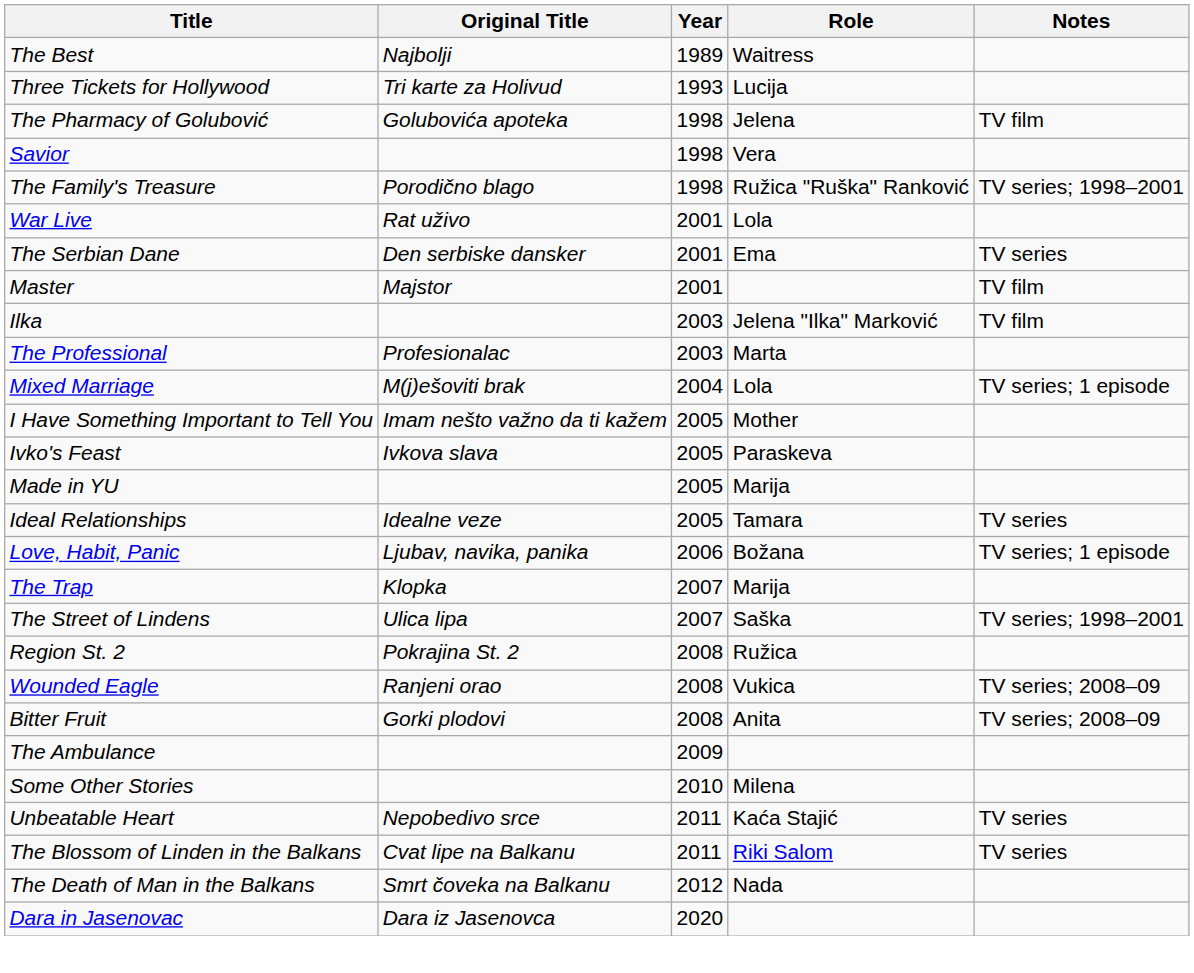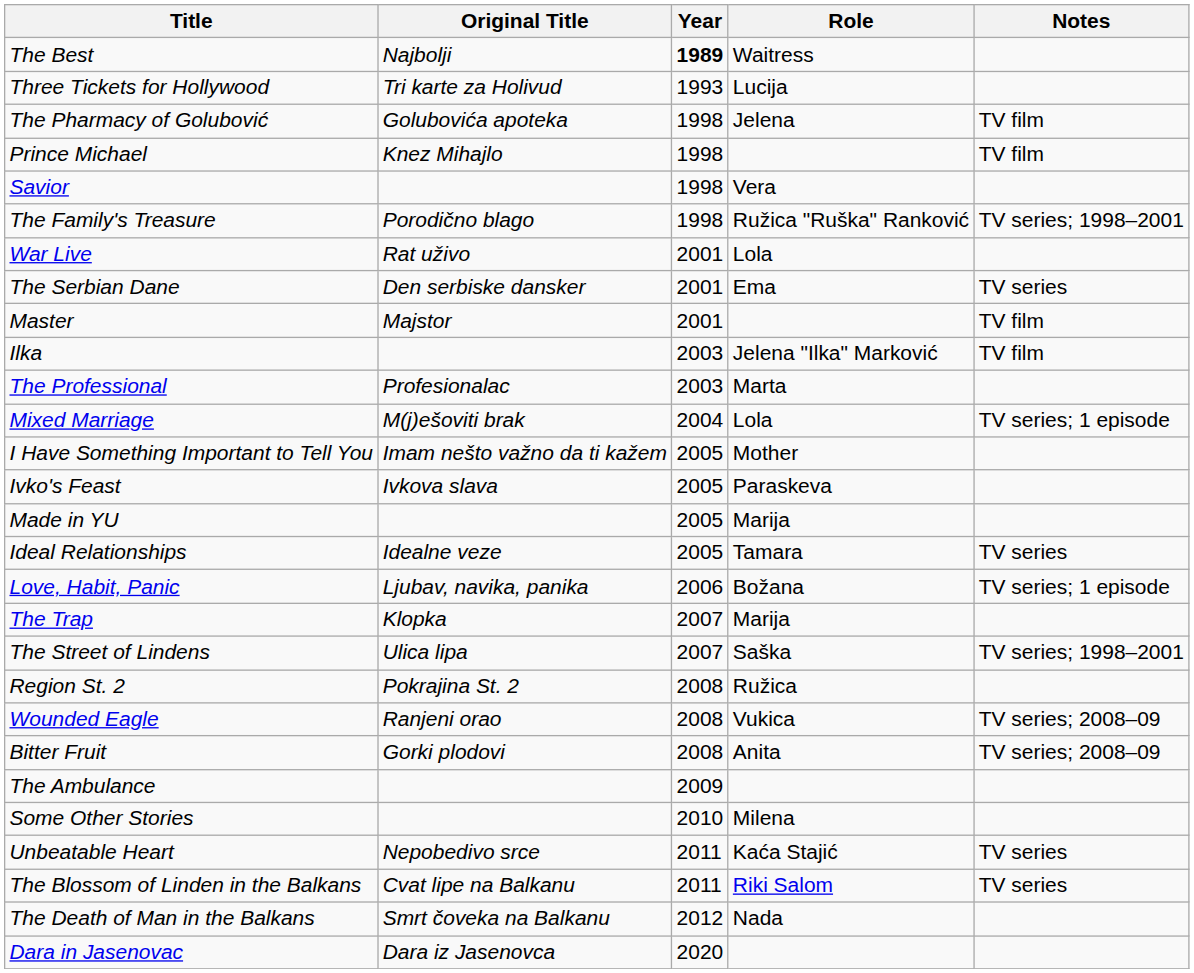 <table class="wikitable sortable">
 <tr>
 <th>Title</th>
 <th>Original Title</th>
 <th>Year</th>
 <th>Role</th>
 <th>Notes</th>
 </tr>
 <tr>
 <td><em>The Best</em></td>
 <td><em>Najbolji</em></td>
-<td>1989</td>
+<td><strong>1989</strong></td>
 <td>Waitress</td>
 <td></td>
 </tr>
 <tr>
 <td><em>Three Tickets for Hollywood</em></td>
 <td><em>Tri karte za Holivud</em></td>
 <td>1993</td>
 <td>Lucija</td>
 <td></td>
 </tr>
 <tr>
 <td><em>The Pharmacy of Golubović</em></td>
 <td><em>Golubovića apoteka</em></td>
 <td>1998</td>
 <td>Jelena</td>
+<td>TV film</td>
+</tr>
+<tr>
+<td><em>Prince Michael</em></td>
+<td><em>Knez Mihajlo</em></td>
+<td>1998</td>
+<td></td>
 <td>TV film</td>
 </tr>
 <tr>
 <td><em><a href='#'>Savior</a></em></td>
 <td></td>
 <td>1998</td>
 <td>Vera</td>
 <td></td>
 </tr>
 <tr>
 <td><em>The Family's Treasure</em></td>
 <td><em>Porodično blago</em></td>
 <td>1998</td>
 <td>Ružica "Ruška" Ranković</td>
 <td>TV series; 1998–2001</td>
 </tr>
 <tr>
 <td><em><a href='#'>War Live</a></em></td>
 <td><em>Rat uživo</em></td>
 <td>2001</td>
 <td>Lola</td>
 <td></td>
 </tr>
 <tr>
 <td><em>The Serbian Dane</em></td>
 <td><em>Den serbiske dansker</em></td>
 <td>2001</td>
 <td>Ema</td>
 <td>TV series</td>
 </tr>
 <tr>
 <td><em>Master</em></td>
 <td><em>Majstor</em></td>
 <td>2001</td>
 <td></td>
 <td>TV film</td>
 </tr>
 <tr>
 <td><em>Ilka</em></td>
 <td></td>
 <td>2003</td>
 <td>Jelena "Ilka" Marković</td>
 <td>TV film</td>
 </tr>
 <tr>
 <td><em><a href='#'>The Professional</a></em></td>
 <td><em>Profesionalac</em></td>
 <td>2003</td>
 <td>Marta</td>
 <td></td>
 </tr>
 <tr>
 <td><em><a href='#'>Mixed Marriage</a></em></td>
 <td><em>M(j)ešoviti brak</em></td>
 <td>2004</td>
 <td>Lola</td>
 <td>TV series; 1 episode</td>
 </tr>
 <tr>
 <td><em>I Have Something Important to Tell You</em></td>
 <td><em>Imam nešto važno da ti kažem</em></td>
 <td>2005</td>
 <td>Mother</td>
 <td></td>
 </tr>
 <tr>
 <td><em>Ivko's Feast</em></td>
 <td><em>Ivkova slava</em></td>
 <td>2005</td>
 <td>Paraskeva</td>
 <td></td>
 </tr>
 <tr>
 <td><em>Made in YU</em></td>
 <td></td>
 <td>2005</td>
 <td>Marija</td>
 <td></td>
 </tr>
 <tr>
 <td><em>Ideal Relationships</em></td>
 <td><em>Idealne veze</em></td>
 <td>2005</td>
 <td>Tamara</td>
 <td>TV series</td>
 </tr>
 <tr>
 <td><em><a href='#'>Love, Habit, Panic</a></em></td>
 <td><em>Ljubav, navika, panika</em></td>
 <td>2006</td>
 <td>Božana</td>
 <td>TV series; 1 episode</td>
 </tr>
 <tr>
 <td><em><a href='#'>The Trap</a></em></td>
 <td><em>Klopka</em></td>
 <td>2007</td>
 <td>Marija</td>
 <td></td>
 </tr>
 <tr>
 <td><em>The Street of Lindens</em></td>
 <td><em>Ulica lipa</em></td>
 <td>2007</td>
 <td>Saška</td>
 <td>TV series; 1998–2001</td>
 </tr>
 <tr>
 <td><em>Region St. 2</em></td>
 <td><em>Pokrajina St. 2</em></td>
 <td>2008</td>
 <td>Ružica</td>
 <td></td>
 </tr>
 <tr>
 <td><em><a href='#'>Wounded Eagle</a></em></td>
 <td><em>Ranjeni orao</em></td>
 <td>2008</td>
 <td>Vukica</td>
 <td>TV series; 2008–09</td>
 </tr>
 <tr>
 <td><em>Bitter Fruit</em></td>
 <td><em>Gorki plodovi</em></td>
 <td>2008</td>
 <td>Anita</td>
 <td>TV series; 2008–09</td>
 </tr>
 <tr>
 <td><em>The Ambulance</em></td>
 <td></td>
 <td>2009</td>
 <td></td>
 <td></td>
 </tr>
 <tr>
 <td><em>Some Other Stories</em></td>
 <td></td>
 <td>2010</td>
 <td>Milena</td>
 <td></td>
 </tr>
 <tr>
 <td><em>Unbeatable Heart</em></td>
 <td><em>Nepobedivo srce</em></td>
 <td>2011</td>
 <td>Kaća Stajić</td>
 <td>TV series</td>
 </tr>
 <tr>
 <td><em>The Blossom of Linden in the Balkans</em></td>
 <td><em>Cvat lipe na Balkanu</em></td>
 <td>2011</td>
 <td><a href='#'>Riki Salom</a></td>
 <td>TV series</td>
 </tr>
 <tr>
 <td><em>The Death of Man in the Balkans</em></td>
 <td><em>Smrt čoveka na Balkanu</em></td>
 <td>2012</td>
 <td>Nada</td>
 <td></td>
 </tr>
 <tr>
 <td><em><a href='#'>Dara in Jasenovac</a></em></td>
 <td><em>Dara iz Jasenovca</em></td>
 <td>2020</td>
 <td></td>
 <td></td>
 </tr>
 </table>
